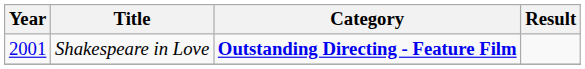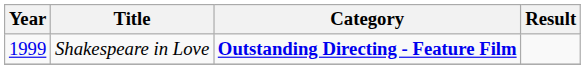 <table class="wikitable">
 <tr>
 <th>Year</th>
 <th>Title</th>
 <th>Category</th>
 <th>Result</th>
 </tr>
 <tr>
-<td><a href='#'>2001</a></td>
+<td><a href='#'>1999</a></td>
 <td><em>Shakespeare in Love</em></td>
 <td><strong><a href='#'>Outstanding Directing - Feature Film</a></strong></td>
 <td></td>
 </tr>
 <tr>
 </tr>
 </table>
